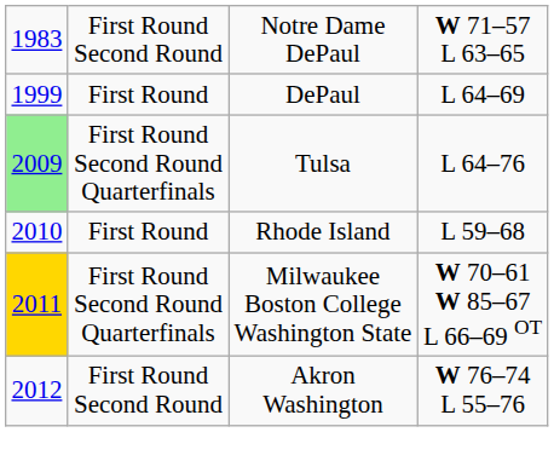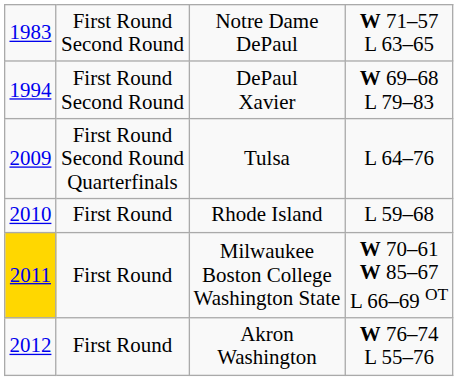 <table class="wikitable">
 <tr style="text-align:center;">
 <td><a href='#'>1983</a></td>
 <td>First Round<br>Second Round</td>
 <td>Notre Dame<br>DePaul</td>
 <td><strong>W</strong> 71–57<br>L 63–65</td>
 </tr>
 <tr style="text-align:center;">
-<td><a href='#'>1999</a></td>
-<td>First Round</td>
-<td>DePaul</td>
-<td>L 64–69</td>
+<td><a href='#'>1994</a></td>
+<td>First Round<br>Second Round</td>
+<td>DePaul<br>Xavier</td>
+<td><strong>W</strong> 69–68<br>L 79–83</td>
 </tr>
 <tr style="text-align:center;">
-<td style="background: lightgreen;"><a href='#'>2009</a></td>
+<td><a href='#'>2009</a></td>
 <td>First Round<br>Second Round<br>Quarterfinals</td>
 <td>Tulsa</td>
 <td>L 64–76</td>
 </tr>
 <tr style="text-align:center;">
 <td><a href='#'>2010</a></td>
 <td>First Round</td>
 <td>Rhode Island</td>
 <td>L 59–68</td>
 </tr>
 <tr style="text-align:center;">
 <td style="background: gold;"><a href='#'>2011</a></td>
-<td>First Round<br>Second Round<br>Quarterfinals</td>
+<td>First Round</td>
 <td>Milwaukee<br>Boston College<br>Washington State</td>
 <td><strong>W</strong> 70–61<br><strong>W</strong> 85–67<br>L 66–69 <sup>OT</sup></td>
 </tr>
 <tr style="text-align:center;">
 <td><a href='#'>2012</a></td>
-<td>First Round<br>Second Round</td>
+<td>First Round</td>
 <td>Akron<br>Washington</td>
 <td><strong>W</strong> 76–74<br>L 55–76</td>
 </tr>
 </table>
